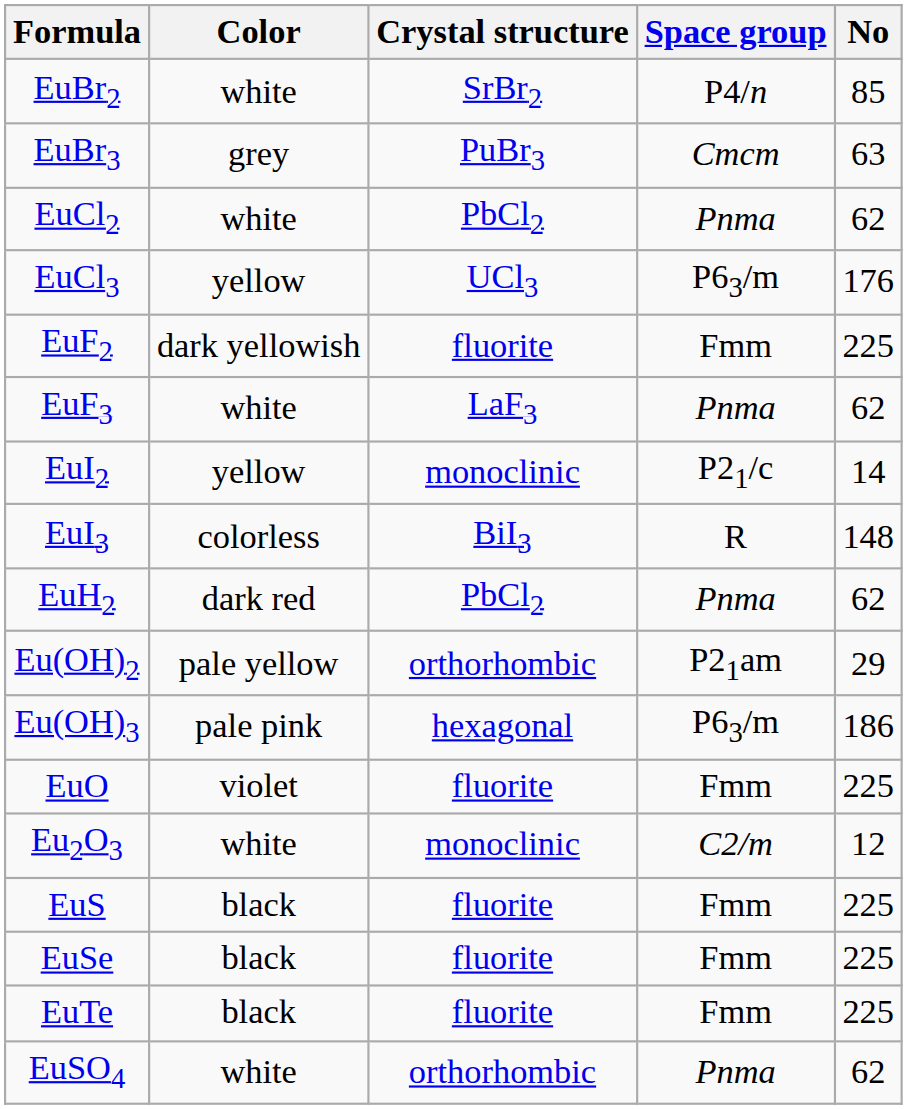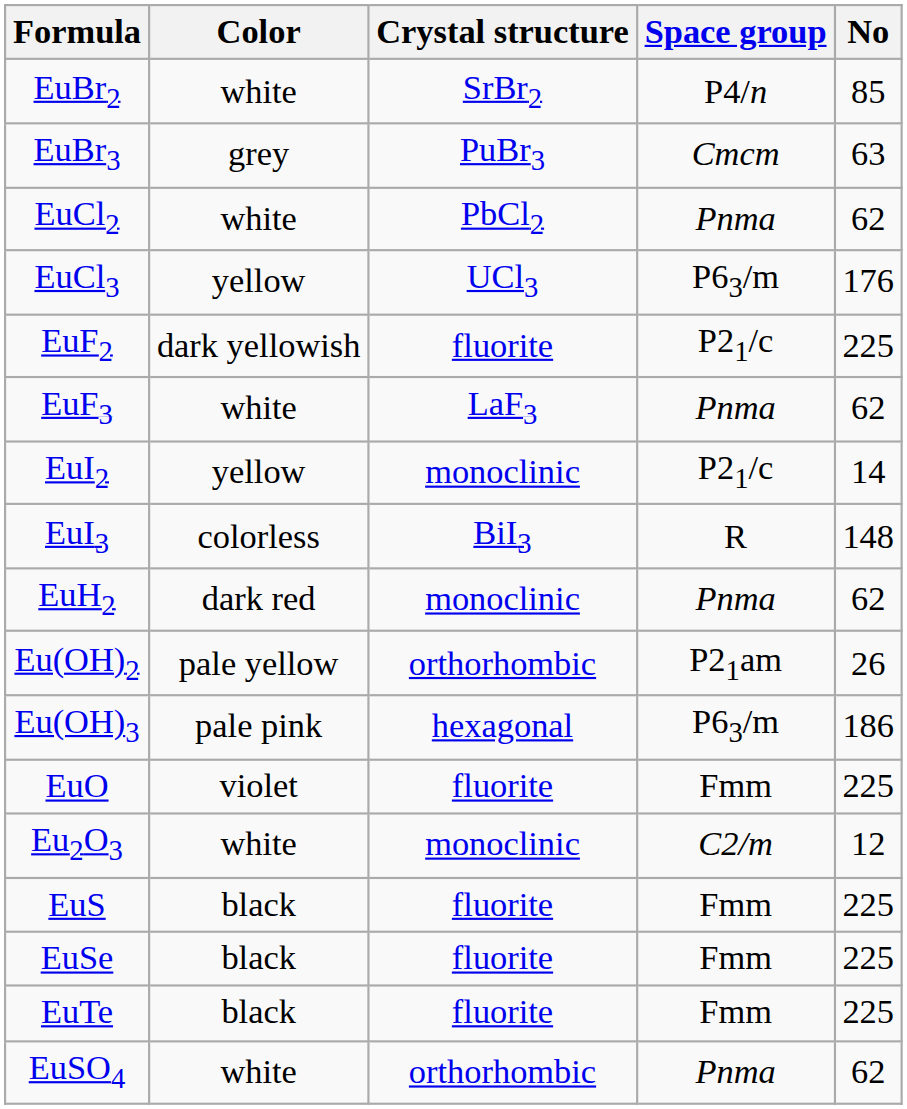 <table Class = "wikitable" style = "text-align: center;">
 <tr>
 <th>Formula</th>
 <th>Color</th>
 <th>Crystal structure</th>
 <th><a href='#'>Space group</a></th>
 <th>No</th>
 </tr>
 <tr>
 <td><a href='#'>EuBr<sub>2</sub></a></td>
 <td>white</td>
 <td><a href='#'>SrBr<sub>2</sub></a></td>
 <td>P4/<em>n</em></td>
 <td>85</td>
 </tr>
 <tr>
 <td><a href='#'>EuBr<sub>3</sub></a></td>
 <td>grey</td>
 <td><a href='#'>PuBr<sub>3</sub></a></td>
 <td><em>Cmcm</em></td>
 <td>63</td>
 </tr>
 <tr>
 <td><a href='#'>EuCl<sub>2</sub></a></td>
 <td>white</td>
 <td><a href='#'>PbCl<sub>2</sub></a></td>
 <td><em>Pnma</em></td>
 <td>62</td>
 </tr>
 <tr>
 <td><a href='#'>EuCl<sub>3</sub></a></td>
 <td>yellow</td>
 <td><a href='#'>UCl<sub>3</sub></a></td>
 <td>P6<sub>3</sub>/m</td>
 <td>176</td>
 </tr>
 <tr>
 <td><a href='#'>EuF<sub>2</sub></a></td>
 <td>dark yellowish</td>
 <td><a href='#'>fluorite</a></td>
-<td>Fmm</td>
+<td>P2<sub>1</sub>/c</td>
 <td>225</td>
 </tr>
 <tr>
 <td><a href='#'>EuF<sub>3</sub></a></td>
 <td>white</td>
 <td><a href='#'>LaF<sub>3</sub></a></td>
 <td><em>Pnma</em></td>
 <td>62</td>
 </tr>
 <tr>
 <td><a href='#'>EuI<sub>2</sub></a></td>
 <td>yellow</td>
 <td><a href='#'>monoclinic</a></td>
 <td>P2<sub>1</sub>/c</td>
 <td>14</td>
 </tr>
 <tr>
 <td><a href='#'>EuI<sub>3</sub></a></td>
 <td>colorless</td>
 <td><a href='#'>BiI<sub>3</sub></a></td>
 <td>R</td>
 <td>148</td>
 </tr>
 <tr>
 <td><a href='#'>EuH<sub>2</sub></a></td>
 <td>dark red</td>
-<td><a href='#'>PbCl<sub>2</sub></a></td>
+<td><a href='#'>monoclinic</a></td>
 <td><em>Pnma</em></td>
 <td>62</td>
 </tr>
 <tr>
 <td><a href='#'>Eu(OH)<sub>2</sub></a></td>
 <td>pale yellow</td>
 <td><a href='#'>orthorhombic</a></td>
 <td>P2<sub>1</sub>am</td>
-<td>29</td>
+<td>26</td>
 </tr>
 <tr>
 <td><a href='#'>Eu(OH)<sub>3</sub></a></td>
 <td>pale pink</td>
 <td><a href='#'>hexagonal</a></td>
 <td>P6<sub>3</sub>/m</td>
 <td>186</td>
 </tr>
 <tr>
 <td><a href='#'>EuO</a></td>
 <td>violet</td>
 <td><a href='#'>fluorite</a></td>
 <td>Fmm</td>
 <td>225</td>
 </tr>
 <tr>
 <td><a href='#'>Eu<sub>2</sub>O<sub>3</sub></a></td>
 <td>white</td>
 <td><a href='#'>monoclinic</a></td>
 <td><em>C2/m</em></td>
 <td>12</td>
 </tr>
 <tr>
 <td><a href='#'>EuS</a></td>
 <td>black</td>
 <td><a href='#'>fluorite</a></td>
 <td>Fmm</td>
 <td>225</td>
 </tr>
 <tr>
 <td><a href='#'>EuSe</a></td>
 <td>black</td>
 <td><a href='#'>fluorite</a></td>
 <td>Fmm</td>
 <td>225</td>
 </tr>
 <tr>
 <td><a href='#'>EuTe</a></td>
 <td>black</td>
 <td><a href='#'>fluorite</a></td>
 <td>Fmm</td>
 <td>225</td>
 </tr>
 <tr>
 <td><a href='#'>EuSO<sub>4</sub></a></td>
 <td>white</td>
 <td><a href='#'>orthorhombic</a></td>
 <td><em>Pnma</em></td>
 <td>62</td>
 </tr>
 </table>
